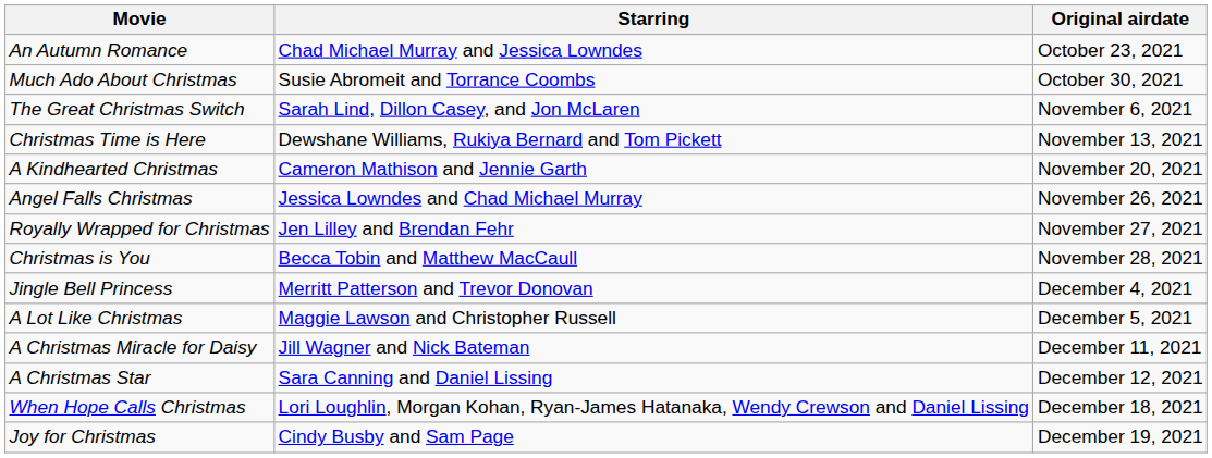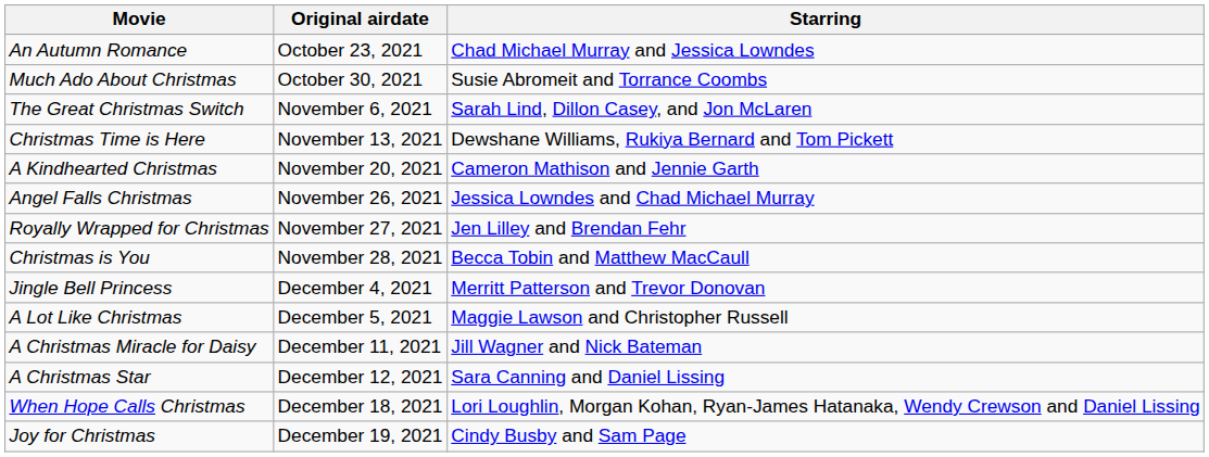 <table class="wikitable sortable">
 <tr>
 <th scope="col" class="unsortable">Movie</th>
+<th scope="col" class="unsortable">Original airdate</th>
 <th scope="col" class="unsortable">Starring</th>
-<th scope="col" class="unsortable">Original airdate</th>
 </tr>
 <tr>
 <td><em>An Autumn Romance</em></td>
+<td>October 23, 2021</td>
 <td><a href='#'>Chad Michael Murray</a> and <a href='#'>Jessica Lowndes</a></td>
-<td>October 23, 2021</td>
 </tr>
 <tr>
 <td><em>Much Ado About Christmas</em></td>
+<td>October 30, 2021</td>
 <td>Susie Abromeit and <a href='#'>Torrance Coombs</a></td>
-<td>October 30, 2021</td>
 </tr>
 <tr>
 <td><em>The Great Christmas Switch</em></td>
+<td>November 6, 2021</td>
 <td><a href='#'>Sarah Lind</a>, <a href='#'>Dillon Casey</a>, and <a href='#'>Jon McLaren</a></td>
-<td>November 6, 2021</td>
 </tr>
 <tr>
 <td><em>Christmas Time is Here</em></td>
+<td>November 13, 2021</td>
 <td>Dewshane Williams, <a href='#'>Rukiya Bernard</a> and <a href='#'>Tom Pickett</a></td>
-<td>November 13, 2021</td>
 </tr>
 <tr>
 <td><em>A Kindhearted Christmas</em></td>
+<td>November 20, 2021</td>
 <td><a href='#'>Cameron Mathison</a> and <a href='#'>Jennie Garth</a></td>
-<td>November 20, 2021</td>
 </tr>
 <tr>
 <td><em>Angel Falls Christmas</em></td>
+<td>November 26, 2021</td>
 <td><a href='#'>Jessica Lowndes</a> and <a href='#'>Chad Michael Murray</a></td>
-<td>November 26, 2021</td>
 </tr>
 <tr>
 <td><em>Royally Wrapped for Christmas</em></td>
+<td>November 27, 2021</td>
 <td><a href='#'>Jen Lilley</a> and <a href='#'>Brendan Fehr</a></td>
-<td>November 27, 2021</td>
 </tr>
 <tr>
 <td><em>Christmas is You</em></td>
+<td>November 28, 2021</td>
 <td><a href='#'>Becca Tobin</a> and <a href='#'>Matthew MacCaull</a></td>
-<td>November 28, 2021</td>
 </tr>
 <tr>
 <td><em>Jingle Bell Princess</em></td>
+<td>December 4, 2021</td>
 <td><a href='#'>Merritt Patterson</a> and <a href='#'>Trevor Donovan</a></td>
-<td>December 4, 2021</td>
 </tr>
 <tr>
 <td><em>A Lot Like Christmas</em></td>
+<td>December 5, 2021</td>
 <td><a href='#'>Maggie Lawson</a> and Christopher Russell</td>
-<td>December 5, 2021</td>
 </tr>
 <tr>
 <td><em>A Christmas Miracle for Daisy</em></td>
+<td>December 11, 2021</td>
 <td><a href='#'>Jill Wagner</a> and <a href='#'>Nick Bateman</a></td>
-<td>December 11, 2021</td>
 </tr>
 <tr>
 <td><em>A Christmas Star</em></td>
+<td>December 12, 2021</td>
 <td><a href='#'>Sara Canning</a> and <a href='#'>Daniel Lissing</a></td>
-<td>December 12, 2021</td>
 </tr>
 <tr>
 <td><em><a href='#'>When Hope Calls</a> Christmas</em></td>
+<td>December 18, 2021</td>
 <td><a href='#'>Lori Loughlin</a>, Morgan Kohan, Ryan-James Hatanaka, <a href='#'>Wendy Crewson</a> and <a href='#'>Daniel Lissing</a></td>
-<td>December 18, 2021</td>
 </tr>
 <tr>
 <td><em>Joy for Christmas</em></td>
+<td>December 19, 2021</td>
 <td><a href='#'>Cindy Busby</a> and <a href='#'>Sam Page</a></td>
-<td>December 19, 2021</td>
 </tr>
 </table>
